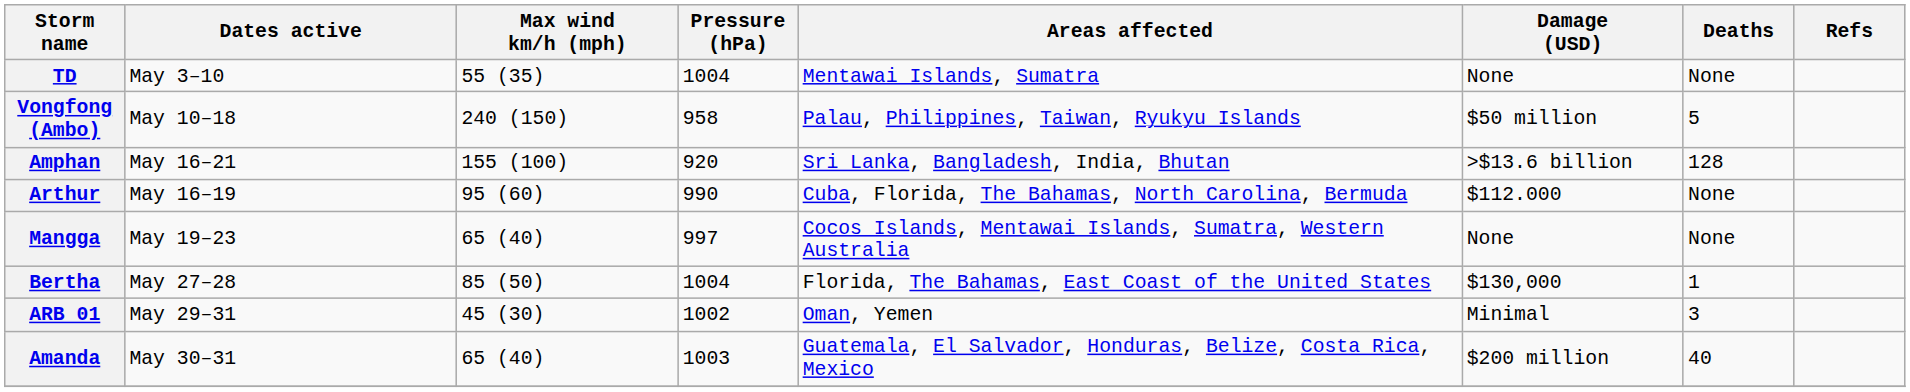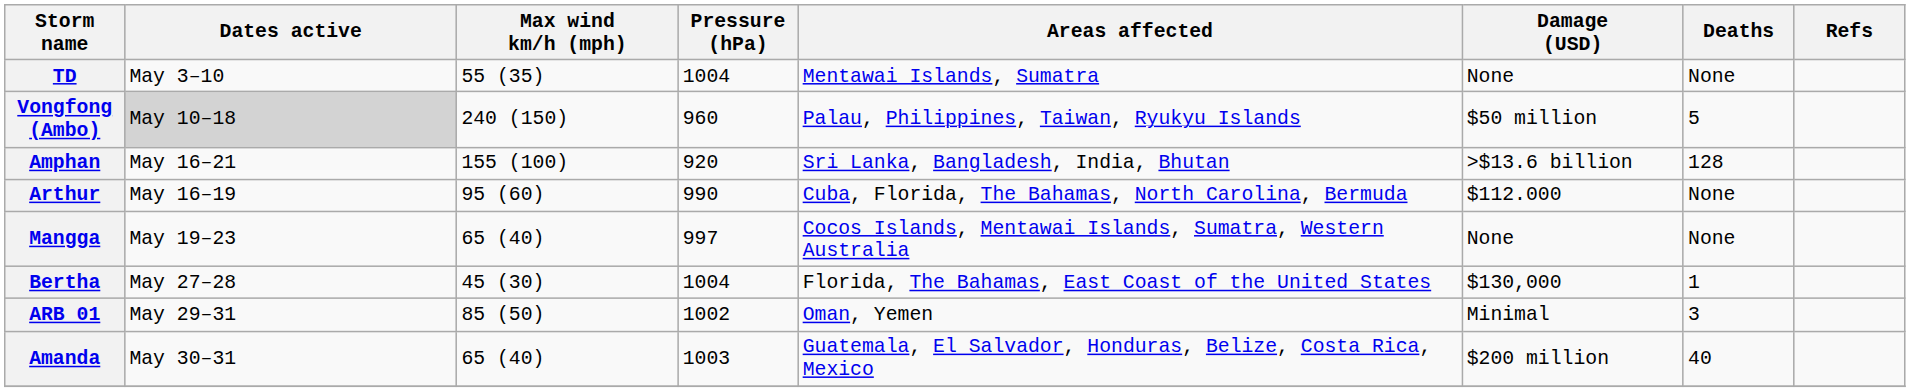 <table class="wikitable sortable">
 <tr>
 <th width="5%">Storm name</th>
 <th width="15%">Dates active</th>
 <th width="10%">Max wind<br>km/h (mph)</th>
 <th width="5%">Pressure<br>(hPa)</th>
 <th width="30%">Areas affected</th>
 <th width="10%">Damage<br>(USD)</th>
 <th width="5%">Deaths</th>
 <th width="5%">Refs</th>
 </tr>
 <tr>
 <th><a href='#'>TD</a></th>
 <td>May 3–10</td>
 <td>55 (35)</td>
 <td>1004</td>
 <td><a href='#'>Mentawai Islands</a>, <a href='#'>Sumatra</a></td>
 <td>None</td>
 <td>None</td>
 <td></td>
 </tr>
 <tr>
 <th><a href='#'>Vongfong (Ambo)</a></th>
-<td>May 10–18</td>
+<td style="background: lightgrey;">May 10–18</td>
 <td>240 (150)</td>
-<td>958</td>
+<td>960</td>
 <td><a href='#'>Palau</a>, <a href='#'>Philippines</a>, <a href='#'>Taiwan</a>, <a href='#'>Ryukyu Islands</a></td>
 <td>$50 million</td>
 <td>5</td>
 <td></td>
 </tr>
 <tr>
 <th><a href='#'>Amphan</a></th>
 <td>May 16–21</td>
 <td>155 (100)</td>
 <td>920</td>
 <td><a href='#'>Sri Lanka</a>, <a href='#'>Bangladesh</a>, India, <a href='#'>Bhutan</a></td>
 <td>>$13.6 billion</td>
 <td>128</td>
 <td></td>
 </tr>
 <tr>
 <th><a href='#'>Arthur</a></th>
 <td>May 16–19</td>
 <td>95 (60)</td>
 <td>990</td>
 <td><a href='#'>Cuba</a>, Florida, <a href='#'>The Bahamas</a>, <a href='#'>North Carolina</a>, <a href='#'>Bermuda</a></td>
 <td>$112.000</td>
 <td>None</td>
 <td></td>
 </tr>
 <tr>
 <th><a href='#'>Mangga</a></th>
 <td>May 19–23</td>
 <td>65 (40)</td>
 <td>997</td>
 <td><a href='#'>Cocos Islands</a>, <a href='#'>Mentawai Islands</a>, <a href='#'>Sumatra</a>, <a href='#'>Western Australia</a></td>
 <td>None</td>
 <td>None</td>
 <td></td>
 </tr>
 <tr>
 <th><a href='#'>Bertha</a></th>
 <td>May 27–28</td>
-<td>85 (50)</td>
+<td>45 (30)</td>
 <td>1004</td>
 <td>Florida, <a href='#'>The Bahamas</a>, <a href='#'>East Coast of the United States</a></td>
 <td>$130,000</td>
 <td>1</td>
 <td></td>
 </tr>
 <tr>
 <th><a href='#'>ARB 01</a></th>
 <td>May 29–31</td>
-<td>45 (30)</td>
+<td>85 (50)</td>
 <td>1002</td>
 <td><a href='#'>Oman</a>, Yemen</td>
 <td>Minimal</td>
 <td>3</td>
 <td></td>
 </tr>
 <tr>
 <th><a href='#'>Amanda</a></th>
 <td>May 30–31</td>
 <td>65 (40)</td>
 <td>1003</td>
 <td><a href='#'>Guatemala</a>, <a href='#'>El Salvador</a>, <a href='#'>Honduras</a>, <a href='#'>Belize</a>, <a href='#'>Costa Rica</a>, <a href='#'>Mexico</a></td>
 <td>$200 million</td>
 <td>40</td>
 <td></td>
 </tr>
 <tr>
 </tr>
 </table>
